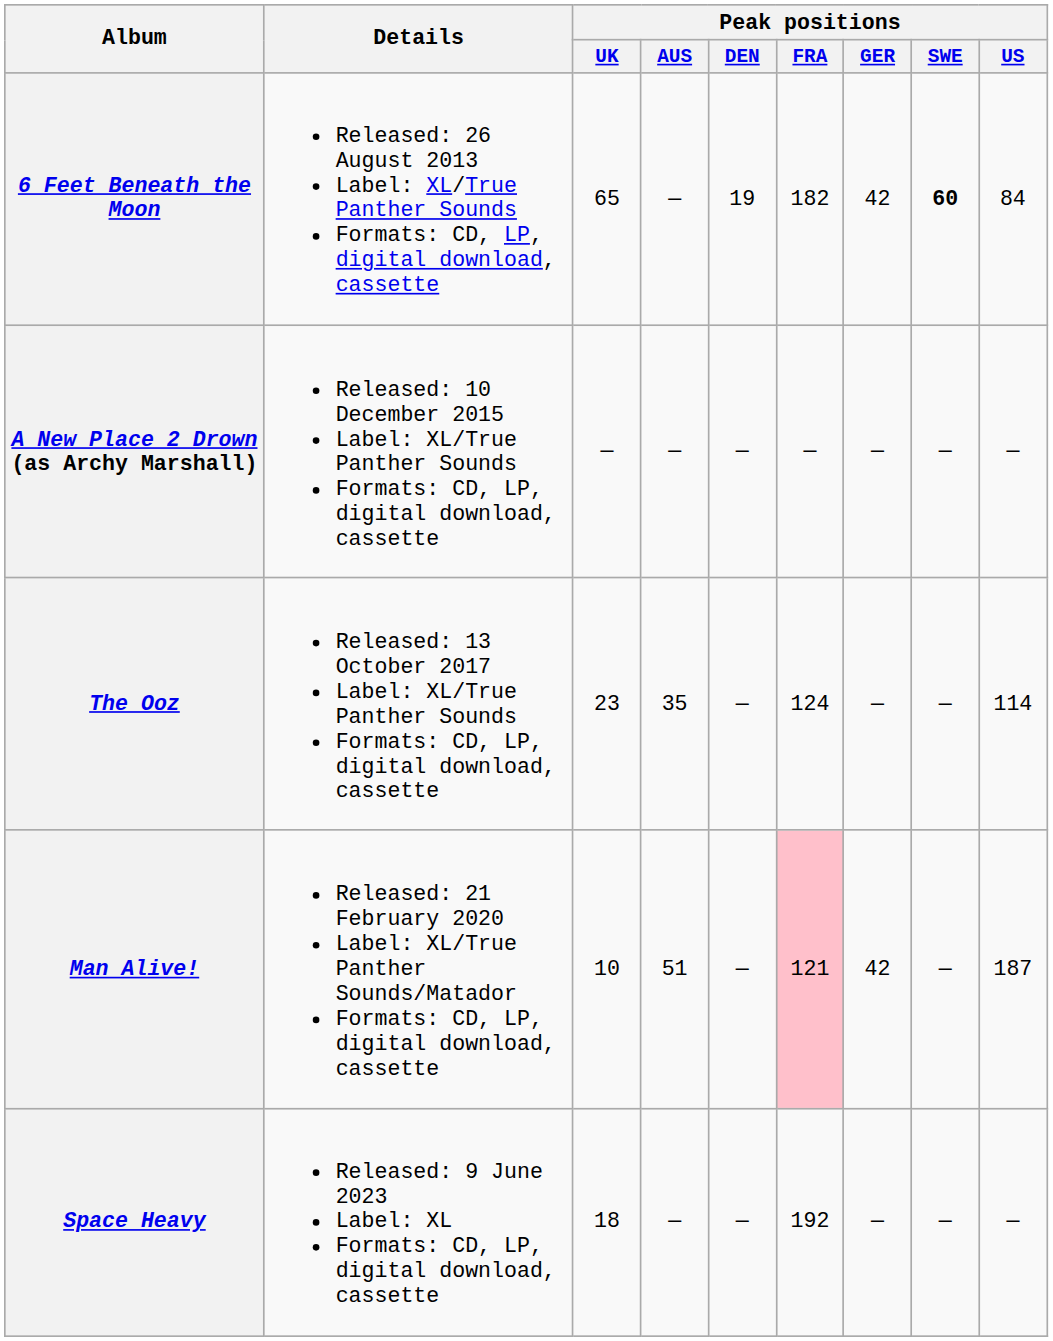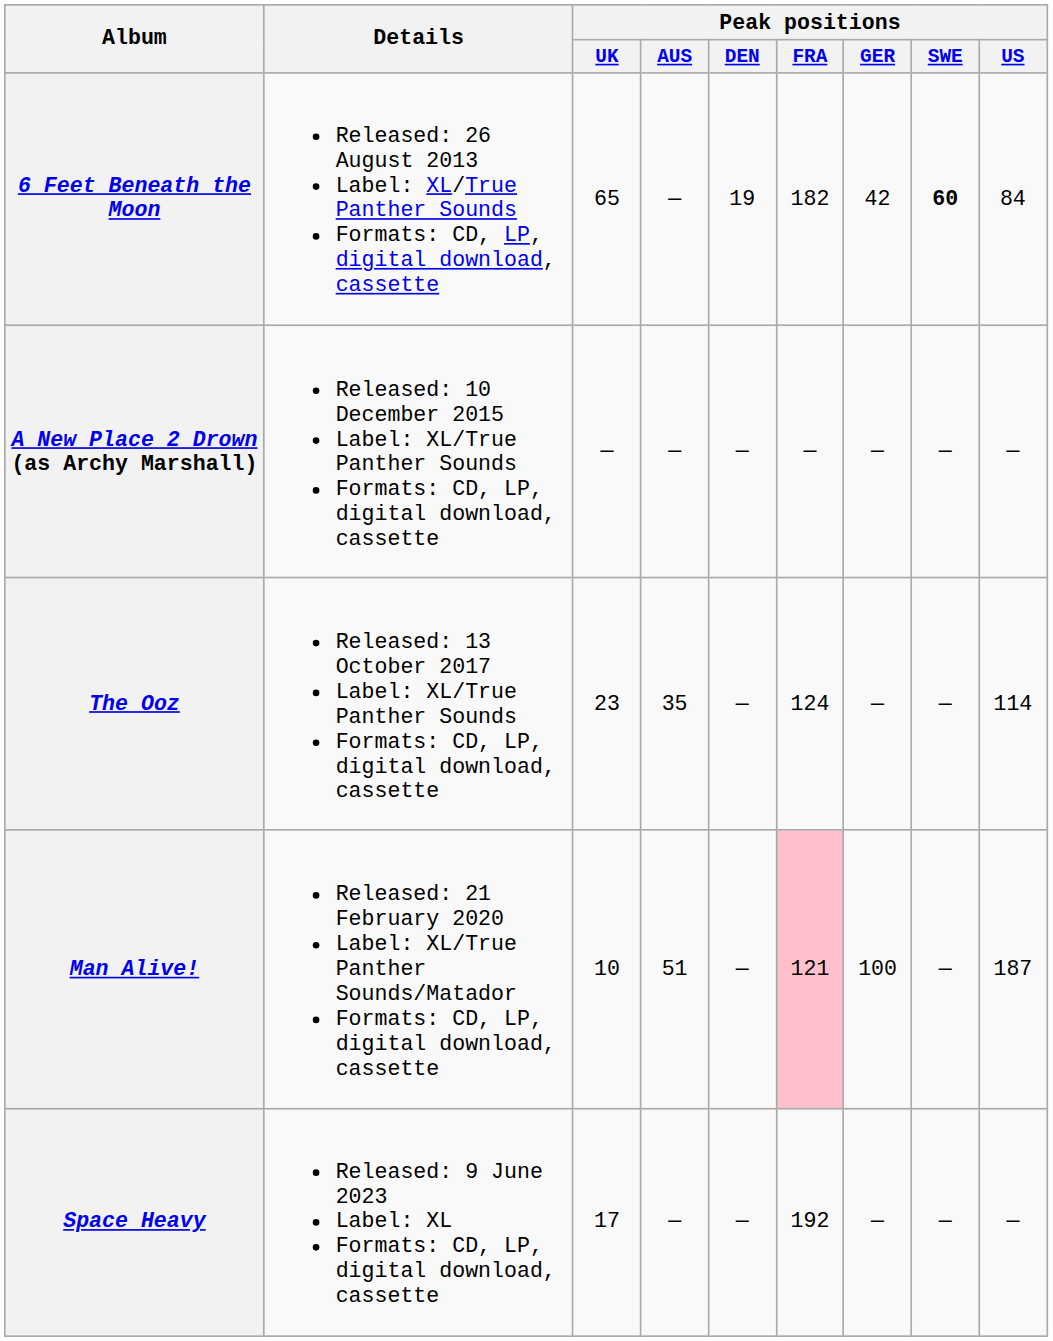 <table class="wikitable plainrowheaders">
 <tr>
 <th rowspan="2" style="text-align:center; width:150px;">Album</th>
 <th rowspan="2" style="text-align:center; width:180px;">Details</th>
 <th colspan="7" style="text-align:center; width:20px;">Peak positions</th>
 </tr>
 <tr>
 <th scope="col" style="width:3em;font-size:90%;"><a href='#'>UK</a><br></th>
 <th scope="col" style="width:3em;font-size:90%;"><a href='#'>AUS</a><br></th>
 <th scope="col" style="width:3em;font-size:90%;"><a href='#'>DEN</a><br></th>
 <th scope="col" style="width:3em;font-size:90%;"><a href='#'>FRA</a><br></th>
 <th scope="col" style="width:3em;font-size:90%;"><a href='#'>GER</a><br></th>
 <th scope="col" style="width:3em;font-size:90%;"><a href='#'>SWE</a><br></th>
 <th scope="col" style="width:3em;font-size:90%;"><a href='#'>US</a><br></th>
 </tr>
 <tr>
 <th scope="row"><em><a href='#'>6 Feet Beneath the Moon</a></em></th>
 <td><br><ul><li>Released: 26 August 2013</li><li>Label: <a href='#'>XL</a>/<a href='#'>True Panther Sounds</a></li><li>Formats: CD, <a href='#'>LP</a>, <a href='#'>digital download</a>, <a href='#'>cassette</a></li></ul></td>
 <td style="text-align:center;">65</td>
 <td style="text-align:center;">—</td>
 <td style="text-align:center;">19</td>
 <td style="text-align:center;">182</td>
 <td style="text-align:center;">42</td>
 <td style="text-align:center;"><strong>60</strong></td>
 <td style="text-align:center;">84</td>
 </tr>
 <tr>
 <th scope="row"><em><a href='#'>A New Place 2 Drown</a></em> (as Archy Marshall)</th>
 <td><br><ul><li>Released: 10 December 2015</li><li>Label: XL/True Panther Sounds</li><li>Formats: CD, LP, digital download, cassette</li></ul></td>
 <td style="text-align:center;">—</td>
 <td style="text-align:center;">—</td>
 <td style="text-align:center;">—</td>
 <td style="text-align:center;">—</td>
 <td style="text-align:center;">—</td>
 <td style="text-align:center;">—</td>
 <td style="text-align:center;">—</td>
 </tr>
 <tr>
 <th scope="row"><em><a href='#'>The Ooz</a></em></th>
 <td><br><ul><li>Released: 13 October 2017</li><li>Label: XL/True Panther Sounds</li><li>Formats: CD, LP, digital download, cassette</li></ul></td>
 <td style="text-align:center;">23</td>
 <td style="text-align:center;">35</td>
 <td style="text-align:center;">—</td>
 <td style="text-align:center;">124</td>
 <td style="text-align:center;">—</td>
 <td style="text-align:center;">—</td>
 <td style="text-align:center;">114</td>
 </tr>
 <tr>
 <th scope="row"><em><a href='#'>Man Alive!</a></em></th>
 <td><br><ul><li>Released: 21 February 2020</li><li>Label: XL/True Panther Sounds/Matador</li><li>Formats: CD, LP, digital download, cassette</li></ul></td>
 <td style="text-align:center;">10</td>
 <td style="text-align:center;">51</td>
 <td style="text-align:center;">—</td>
 <td style="background: pink; text-align:center;">121</td>
-<td style="text-align:center;">42</td>
+<td style="text-align:center;">100</td>
 <td style="text-align:center;">—</td>
 <td style="text-align:center;">187</td>
 </tr>
 <tr>
 <th scope="row"><em><a href='#'>Space Heavy</a></em></th>
 <td><br><ul><li>Released: 9 June 2023</li><li>Label: XL</li><li>Formats: CD, LP, digital download, cassette</li></ul></td>
-<td style="text-align:center;">18</td>
+<td style="text-align:center;">17</td>
 <td style="text-align:center;">—</td>
 <td style="text-align:center;">—</td>
 <td style="text-align:center;">192<br></td>
 <td style="text-align:center;">—</td>
 <td style="text-align:center;">—</td>
 <td style="text-align:center;">—</td>
 </tr>
 </table>
